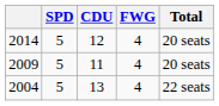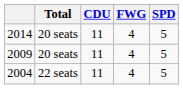 <table class="wikitable" style="text-align:center">
 <tr>
 <th> </th>
-<th><a href='#'>SPD</a></th>
+<th><strong>Total</strong></th>
 <th><a href='#'>CDU</a></th>
 <th><a href='#'>FWG</a></th>
-<th><strong>Total</strong></th>
+<th><a href='#'>SPD</a></th>
 </tr>
 <tr>
 <td>2014</td>
+<td>20 seats</td>
+<td>11</td>
+<td>4</td>
 <td>5</td>
-<td>12</td>
-<td>4</td>
-<td>20 seats</td>
 </tr>
 <tr>
 <td>2009</td>
-<td>5</td>
+<td>20 seats</td>
 <td>11</td>
 <td>4</td>
-<td>20 seats</td>
+<td>5</td>
 </tr>
 <tr>
 <td>2004</td>
+<td>22 seats</td>
+<td>11</td>
+<td>4</td>
 <td>5</td>
-<td>13</td>
-<td>4</td>
-<td>22 seats</td>
 </tr>
 </table>
